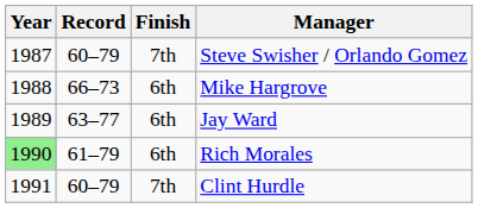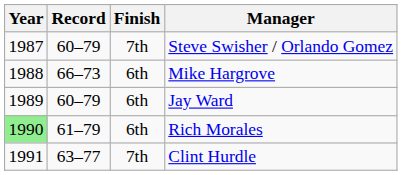 <table class="wikitable" style="text-align:center">
 <tr>
 <th>Year</th>
 <th>Record</th>
 <th>Finish</th>
 <th>Manager</th>
 </tr>
 <tr>
 <td>1987</td>
 <td>60–79</td>
 <td>7th</td>
 <td align=left><a href='#'>Steve Swisher</a> / <a href='#'>Orlando Gomez</a></td>
 </tr>
 <tr>
 <td>1988</td>
 <td>66–73</td>
 <td>6th</td>
 <td align=left><a href='#'>Mike Hargrove</a></td>
 </tr>
 <tr>
 <td>1989</td>
-<td>63–77</td>
+<td>60–79</td>
 <td>6th</td>
 <td align=left><a href='#'>Jay Ward</a></td>
 </tr>
 <tr>
 <td style="background: lightgreen;">1990</td>
 <td>61–79</td>
 <td>6th</td>
 <td align=left><a href='#'>Rich Morales</a></td>
 </tr>
 <tr>
 <td>1991</td>
-<td>60–79</td>
+<td>63–77</td>
 <td>7th</td>
 <td align=left><a href='#'>Clint Hurdle</a></td>
 </tr>
 </table>
